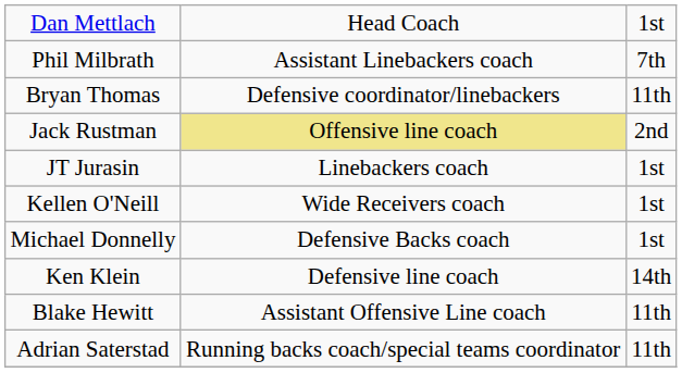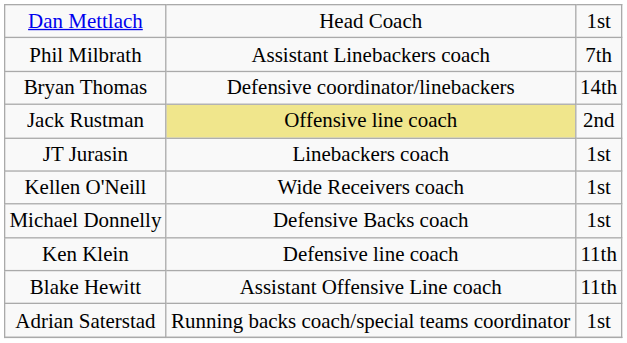 <table class="wikitable">
 <tr align="center">
 <td><a href='#'>Dan Mettlach</a></td>
 <td>Head Coach</td>
 <td>1st</td>
 </tr>
 <tr align="center">
 <td>Phil Milbrath</td>
 <td>Assistant Linebackers coach</td>
 <td>7th</td>
 </tr>
 <tr align="center">
 <td>Bryan Thomas</td>
 <td>Defensive coordinator/linebackers</td>
-<td>11th</td>
+<td>14th</td>
 </tr>
 <tr align="center">
 <td>Jack Rustman</td>
 <td style="background: khaki;">Offensive line coach</td>
 <td>2nd</td>
 </tr>
 <tr align="center">
 <td>JT Jurasin</td>
 <td>Linebackers coach</td>
 <td>1st</td>
 </tr>
 <tr align="center">
 <td>Kellen O'Neill</td>
 <td>Wide Receivers coach</td>
 <td>1st</td>
 </tr>
 <tr align="center">
 <td>Michael Donnelly</td>
 <td>Defensive Backs coach</td>
 <td>1st</td>
 </tr>
 <tr align="center">
 <td>Ken Klein</td>
 <td>Defensive line coach</td>
-<td>14th</td>
+<td>11th</td>
 </tr>
 <tr align="center">
 <td>Blake Hewitt</td>
 <td>Assistant Offensive Line coach</td>
 <td>11th</td>
 </tr>
 <tr align="center">
 <td>Adrian Saterstad</td>
 <td>Running backs coach/special teams coordinator</td>
-<td>11th</td>
+<td>1st</td>
 </tr>
 <tr align="center">
 </tr>
 </table>
